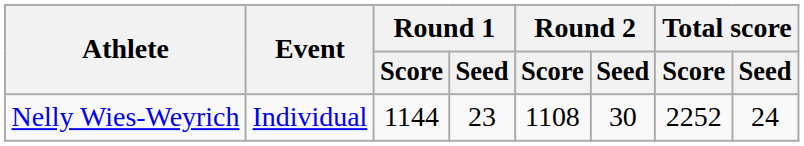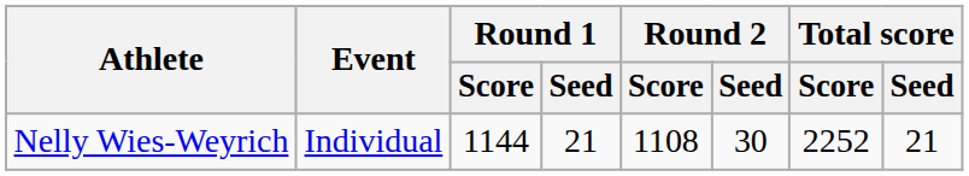 <table class="wikitable" style="font-size:90%">
 <tr>
 <th rowspan="2">Athlete</th>
 <th rowspan="2">Event</th>
 <th colspan="2">Round 1</th>
 <th colspan="2">Round 2</th>
 <th colspan="2">Total score</th>
 </tr>
 <tr style="font-size:95%">
 <th>Score</th>
 <th>Seed</th>
 <th>Score</th>
 <th>Seed</th>
 <th>Score</th>
 <th>Seed</th>
 </tr>
 <tr align=center>
 <td align=left><a href='#'>Nelly Wies-Weyrich</a></td>
 <td style="text-align:left;" rowspan="1"><a href='#'>Individual</a></td>
 <td>1144</td>
-<td>23</td>
+<td>21</td>
 <td>1108</td>
 <td>30</td>
 <td>2252</td>
-<td>24</td>
+<td>21</td>
 </tr>
 </table>
